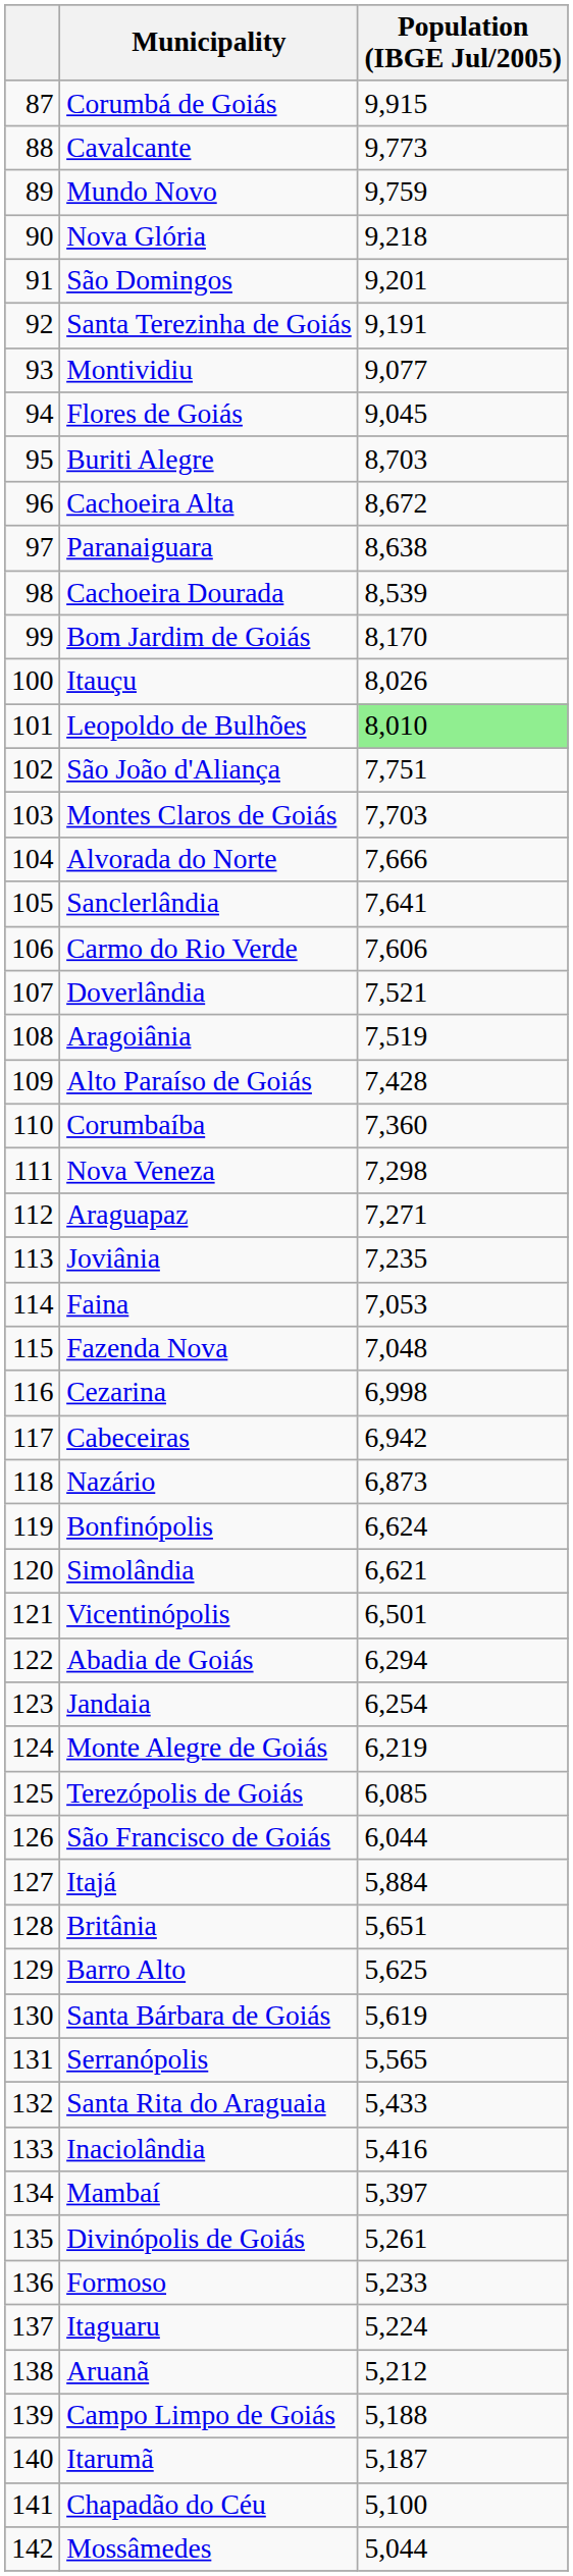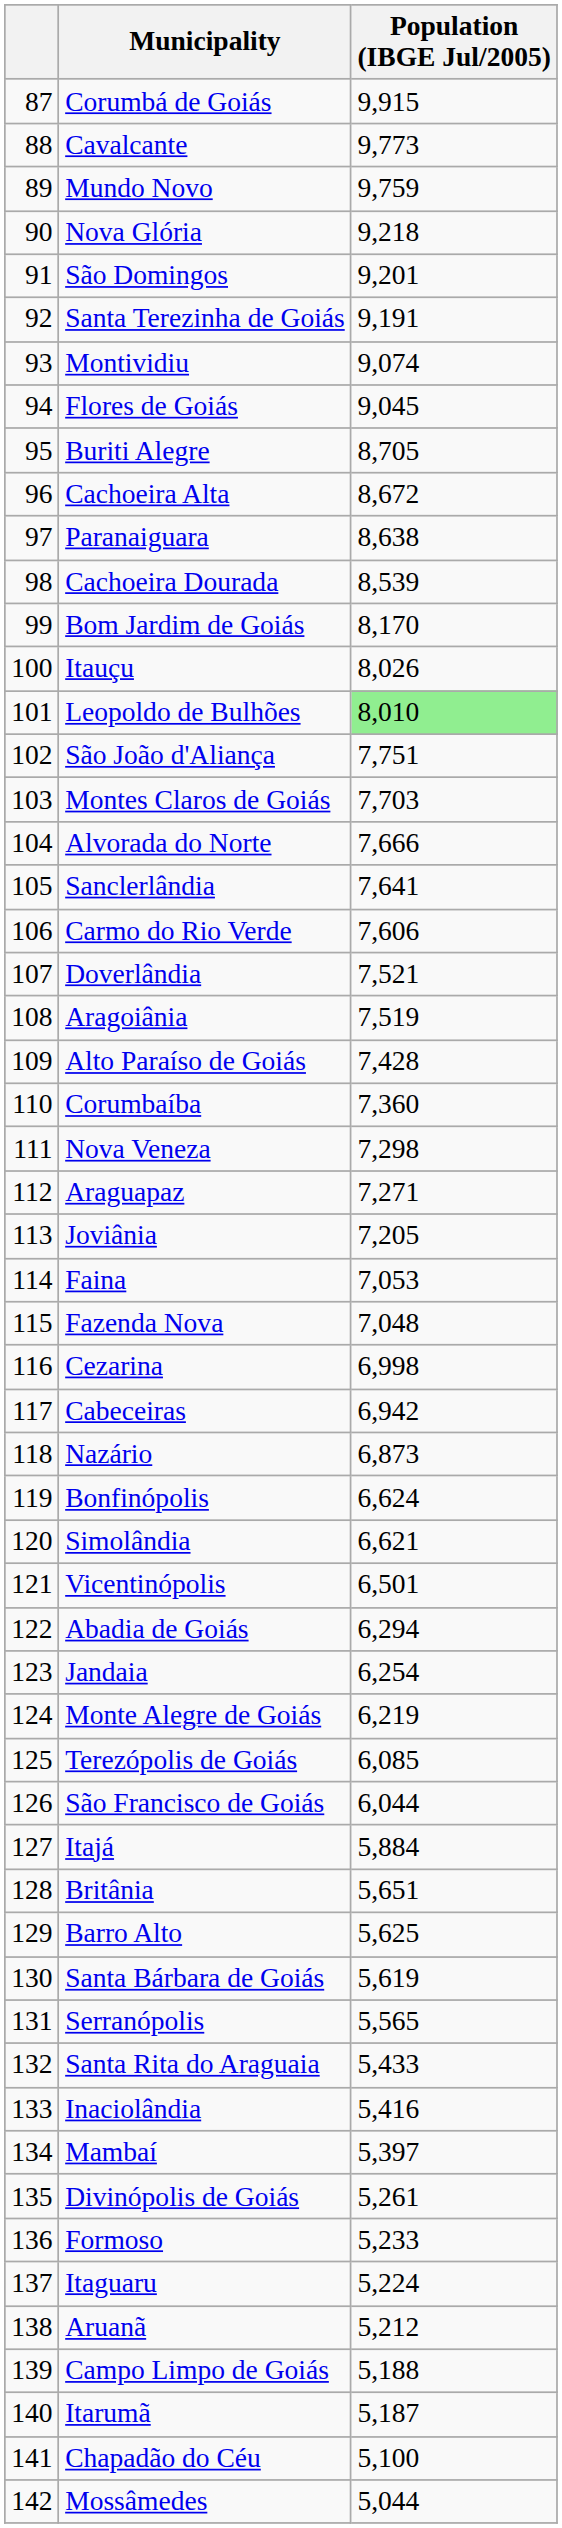 <table class="wikitable">
 <tr>
 <th></th>
 <th>Municipality</th>
 <th>Population<br>(IBGE Jul/2005)</th>
 </tr>
 <tr>
 <td align="right">87</td>
 <td><a href='#'>Corumbá de Goiás</a></td>
 <td>9,915</td>
 </tr>
 <tr>
 <td align="right">88</td>
 <td><a href='#'>Cavalcante</a></td>
 <td>9,773</td>
 </tr>
 <tr>
 <td align="right">89</td>
 <td><a href='#'>Mundo Novo</a></td>
 <td>9,759</td>
 </tr>
 <tr>
 <td align="right">90</td>
 <td><a href='#'>Nova Glória</a></td>
 <td>9,218</td>
 </tr>
 <tr>
 <td align="right">91</td>
 <td><a href='#'>São Domingos</a></td>
 <td>9,201</td>
 </tr>
 <tr>
 <td align="right">92</td>
 <td><a href='#'>Santa Terezinha de Goiás</a></td>
 <td>9,191</td>
 </tr>
 <tr>
 <td align="right">93</td>
 <td><a href='#'>Montividiu</a></td>
-<td>9,077</td>
+<td>9,074</td>
 </tr>
 <tr>
 <td align="right">94</td>
 <td><a href='#'>Flores de Goiás</a></td>
 <td>9,045</td>
 </tr>
 <tr>
 <td align="right">95</td>
 <td><a href='#'>Buriti Alegre</a></td>
-<td>8,703</td>
+<td>8,705</td>
 </tr>
 <tr>
 <td align="right">96</td>
 <td><a href='#'>Cachoeira Alta</a></td>
 <td>8,672</td>
 </tr>
 <tr>
 <td align="right">97</td>
 <td><a href='#'>Paranaiguara</a></td>
 <td>8,638</td>
 </tr>
 <tr>
 <td align="right">98</td>
 <td><a href='#'>Cachoeira Dourada</a></td>
 <td>8,539</td>
 </tr>
 <tr>
 <td align="right">99</td>
 <td><a href='#'>Bom Jardim de Goiás</a></td>
 <td>8,170</td>
 </tr>
 <tr>
 <td align="right">100</td>
 <td><a href='#'>Itauçu</a></td>
 <td>8,026</td>
 </tr>
 <tr>
 <td align="right">101</td>
 <td><a href='#'>Leopoldo de Bulhões</a></td>
 <td style="background: lightgreen;">8,010</td>
 </tr>
 <tr>
 <td align="right">102</td>
 <td><a href='#'>São João d'Aliança</a></td>
 <td>7,751</td>
 </tr>
 <tr>
 <td align="right">103</td>
 <td><a href='#'>Montes Claros de Goiás</a></td>
 <td>7,703</td>
 </tr>
 <tr>
 <td align="right">104</td>
 <td><a href='#'>Alvorada do Norte</a></td>
 <td>7,666</td>
 </tr>
 <tr>
 <td align="right">105</td>
 <td><a href='#'>Sanclerlândia</a></td>
 <td>7,641</td>
 </tr>
 <tr>
 <td align="right">106</td>
 <td><a href='#'>Carmo do Rio Verde</a></td>
 <td>7,606</td>
 </tr>
 <tr>
 <td align="right">107</td>
 <td><a href='#'>Doverlândia</a></td>
 <td>7,521</td>
 </tr>
 <tr>
 <td align="right">108</td>
 <td><a href='#'>Aragoiânia</a></td>
 <td>7,519</td>
 </tr>
 <tr>
 <td align="right">109</td>
 <td><a href='#'>Alto Paraíso de Goiás</a></td>
 <td>7,428</td>
 </tr>
 <tr>
 <td align="right">110</td>
 <td><a href='#'>Corumbaíba</a></td>
 <td>7,360</td>
 </tr>
 <tr>
 <td align="right">111</td>
 <td><a href='#'>Nova Veneza</a></td>
 <td>7,298</td>
 </tr>
 <tr>
 <td align="right">112</td>
 <td><a href='#'>Araguapaz</a></td>
 <td>7,271</td>
 </tr>
 <tr>
 <td align="right">113</td>
 <td><a href='#'>Joviânia</a></td>
-<td>7,235</td>
+<td>7,205</td>
 </tr>
 <tr>
 <td align="right">114</td>
 <td><a href='#'>Faina</a></td>
 <td>7,053</td>
 </tr>
 <tr>
 <td align="right">115</td>
 <td><a href='#'>Fazenda Nova</a></td>
 <td>7,048</td>
 </tr>
 <tr>
 <td align="right">116</td>
 <td><a href='#'>Cezarina</a></td>
 <td>6,998</td>
 </tr>
 <tr>
 <td align="right">117</td>
 <td><a href='#'>Cabeceiras</a></td>
 <td>6,942</td>
 </tr>
 <tr>
 <td align="right">118</td>
 <td><a href='#'>Nazário</a></td>
 <td>6,873</td>
 </tr>
 <tr>
 <td align="right">119</td>
 <td><a href='#'>Bonfinópolis</a></td>
 <td>6,624</td>
 </tr>
 <tr>
 <td align="right">120</td>
 <td><a href='#'>Simolândia</a></td>
 <td>6,621</td>
 </tr>
 <tr>
 <td align="right">121</td>
 <td><a href='#'>Vicentinópolis</a></td>
 <td>6,501</td>
 </tr>
 <tr>
 <td align="right">122</td>
 <td><a href='#'>Abadia de Goiás</a></td>
 <td>6,294</td>
 </tr>
 <tr>
 <td align="right">123</td>
 <td><a href='#'>Jandaia</a></td>
 <td>6,254</td>
 </tr>
 <tr>
 <td align="right">124</td>
 <td><a href='#'>Monte Alegre de Goiás</a></td>
 <td>6,219</td>
 </tr>
 <tr>
 <td align="right">125</td>
 <td><a href='#'>Terezópolis de Goiás</a></td>
 <td>6,085</td>
 </tr>
 <tr>
 <td align="right">126</td>
 <td><a href='#'>São Francisco de Goiás</a></td>
 <td>6,044</td>
 </tr>
 <tr>
 <td align="right">127</td>
 <td><a href='#'>Itajá</a></td>
 <td>5,884</td>
 </tr>
 <tr>
 <td align="right">128</td>
 <td><a href='#'>Britânia</a></td>
 <td>5,651</td>
 </tr>
 <tr>
 <td align="right">129</td>
 <td><a href='#'>Barro Alto</a></td>
 <td>5,625</td>
 </tr>
 <tr>
 <td align="right">130</td>
 <td><a href='#'>Santa Bárbara de Goiás</a></td>
 <td>5,619</td>
 </tr>
 <tr>
 <td align="right">131</td>
 <td><a href='#'>Serranópolis</a></td>
 <td>5,565</td>
 </tr>
 <tr>
 <td align="right">132</td>
 <td><a href='#'>Santa Rita do Araguaia</a></td>
 <td>5,433</td>
 </tr>
 <tr>
 <td align="right">133</td>
 <td><a href='#'>Inaciolândia</a></td>
 <td>5,416</td>
 </tr>
 <tr>
 <td align="right">134</td>
 <td><a href='#'>Mambaí</a></td>
 <td>5,397</td>
 </tr>
 <tr>
 <td align="right">135</td>
 <td><a href='#'>Divinópolis de Goiás</a></td>
 <td>5,261</td>
 </tr>
 <tr>
 <td align="right">136</td>
 <td><a href='#'>Formoso</a></td>
 <td>5,233</td>
 </tr>
 <tr>
 <td align="right">137</td>
 <td><a href='#'>Itaguaru</a></td>
 <td>5,224</td>
 </tr>
 <tr>
 <td align="right">138</td>
 <td><a href='#'>Aruanã</a></td>
 <td>5,212</td>
 </tr>
 <tr>
 <td align="right">139</td>
 <td><a href='#'>Campo Limpo de Goiás</a></td>
 <td>5,188</td>
 </tr>
 <tr>
 <td align="right">140</td>
 <td><a href='#'>Itarumã</a></td>
 <td>5,187</td>
 </tr>
 <tr>
 <td align="right">141</td>
 <td><a href='#'>Chapadão do Céu</a></td>
 <td>5,100</td>
 </tr>
 <tr>
 <td align="right">142</td>
 <td><a href='#'>Mossâmedes</a></td>
 <td>5,044</td>
 </tr>
 </table>
